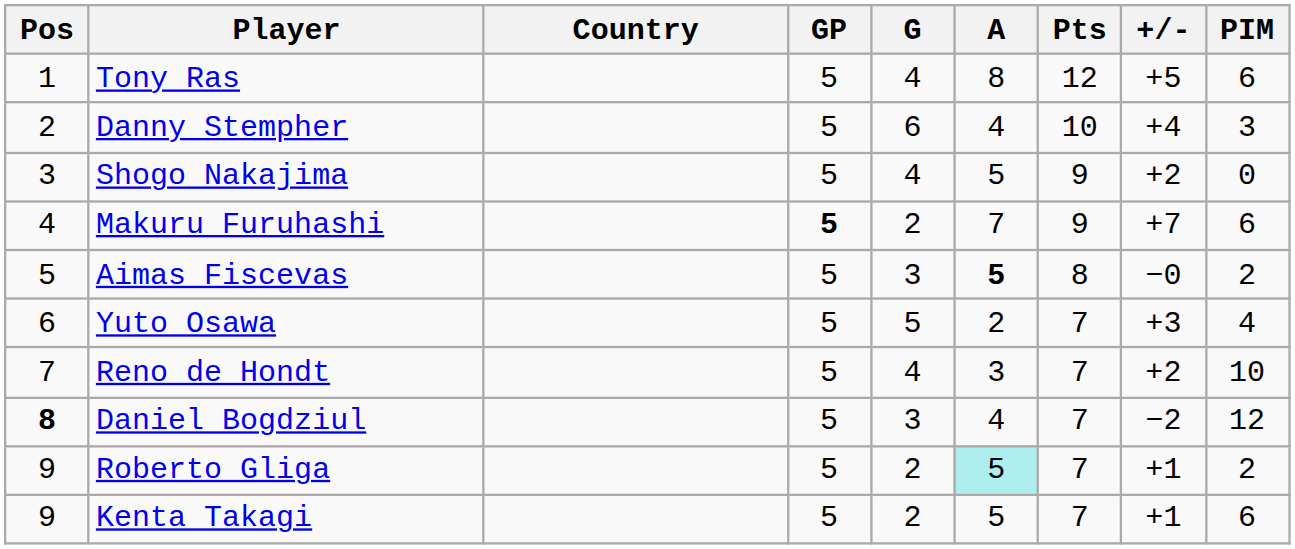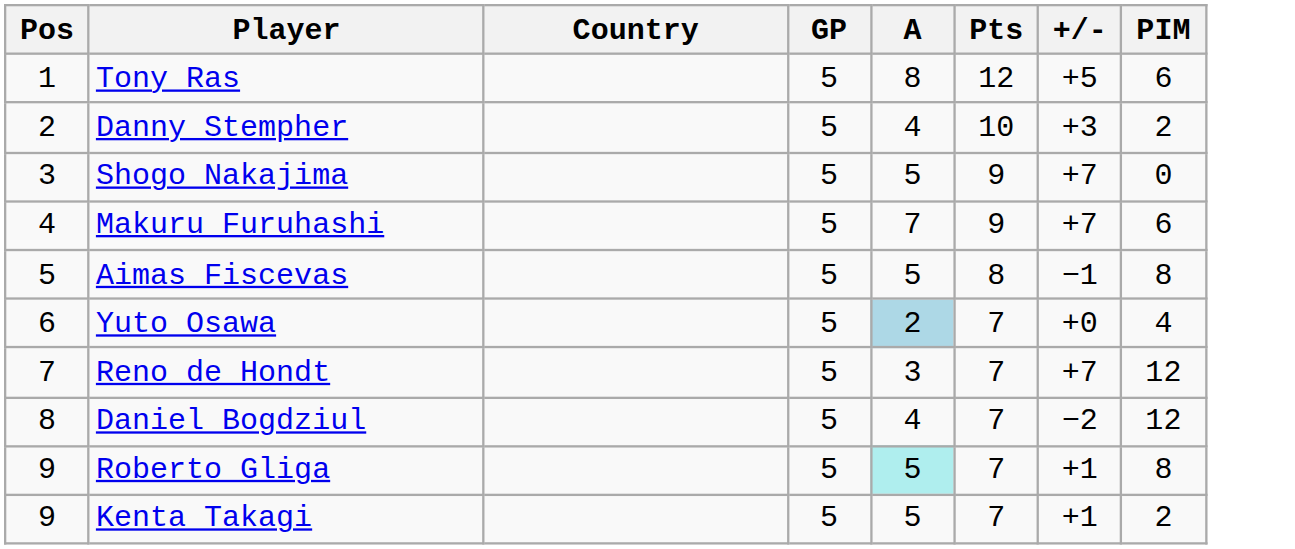 <table class="wikitable sortable" style="text-align: center;">
 <tr>
 <th width=30>Pos</th>
 <th width=165>Player</th>
 <th width=125>Country</th>
 <th width=30>GP</th>
-<th width=30>G</th>
 <th width=30>A</th>
 <th width=30>Pts</th>
 <th width=30>+/-</th>
 <th width=30>PIM</th>
 </tr>
 <tr>
 <td>1</td>
 <td align=left><a href='#'>Tony Ras</a></td>
 <td align=left></td>
 <td>5</td>
-<td>4</td>
 <td>8</td>
 <td>12</td>
 <td>+5</td>
 <td>6</td>
 </tr>
 <tr>
 <td>2</td>
 <td align=left><a href='#'>Danny Stempher</a></td>
 <td align=left></td>
 <td>5</td>
-<td>6</td>
 <td>4</td>
 <td>10</td>
-<td>+4</td>
-<td>3</td>
+<td>+3</td>
+<td>2</td>
 </tr>
 <tr>
 <td>3</td>
 <td align=left><a href='#'>Shogo Nakajima</a></td>
 <td align=left></td>
 <td>5</td>
-<td>4</td>
 <td>5</td>
 <td>9</td>
-<td>+2</td>
+<td>+7</td>
 <td>0</td>
 </tr>
 <tr>
 <td>4</td>
 <td align=left><a href='#'>Makuru Furuhashi</a></td>
 <td align=left></td>
-<td><strong>5</strong></td>
-<td>2</td>
+<td>5</td>
 <td>7</td>
 <td>9</td>
 <td>+7</td>
 <td>6</td>
 </tr>
 <tr>
 <td>5</td>
 <td align=left><a href='#'>Aimas Fiscevas</a></td>
 <td align=left></td>
 <td>5</td>
-<td>3</td>
-<td><strong>5</strong></td>
+<td>5</td>
 <td>8</td>
-<td>−0</td>
-<td>2</td>
+<td>−1</td>
+<td>8</td>
 </tr>
 <tr>
 <td>6</td>
 <td align=left><a href='#'>Yuto Osawa</a></td>
 <td align=left></td>
 <td>5</td>
-<td>5</td>
-<td>2</td>
+<td style="background: lightblue;">2</td>
 <td>7</td>
-<td>+3</td>
+<td>+0</td>
 <td>4</td>
 </tr>
 <tr>
 <td>7</td>
 <td align=left><a href='#'>Reno de Hondt</a></td>
 <td align=left></td>
 <td>5</td>
-<td>4</td>
 <td>3</td>
 <td>7</td>
-<td>+2</td>
-<td>10</td>
+<td>+7</td>
+<td>12</td>
 </tr>
 <tr>
-<td><strong>8</strong></td>
+<td>8</td>
 <td align=left><a href='#'>Daniel Bogdziul</a></td>
 <td align=left></td>
 <td>5</td>
-<td>3</td>
 <td>4</td>
 <td>7</td>
 <td>−2</td>
 <td>12</td>
 </tr>
 <tr>
 <td>9</td>
 <td align=left><a href='#'>Roberto Gliga</a></td>
 <td align=left></td>
 <td>5</td>
-<td>2</td>
 <td style="background: paleturquoise;">5</td>
 <td>7</td>
 <td>+1</td>
-<td>2</td>
+<td>8</td>
 </tr>
 <tr>
 <td>9</td>
 <td align=left><a href='#'>Kenta Takagi</a></td>
 <td align=left></td>
 <td>5</td>
-<td>2</td>
 <td>5</td>
 <td>7</td>
 <td>+1</td>
-<td>6</td>
+<td>2</td>
 </tr>
 </table>
